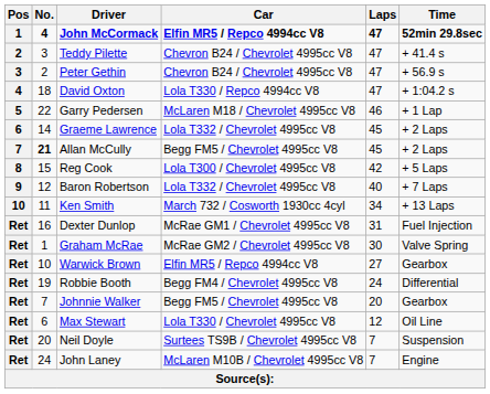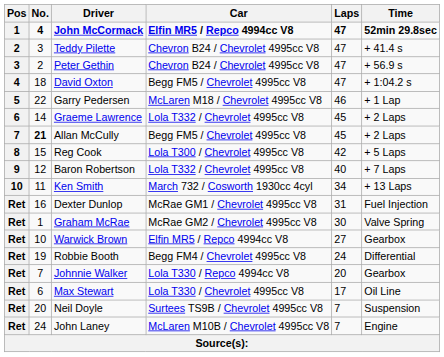 <table class="wikitable" style="font-size: 87%;">
 <tr>
 <th>Pos</th>
 <th>No.</th>
 <th>Driver</th>
 <th>Car</th>
 <th>Laps</th>
 <th>Time</th>
 </tr>
 <tr>
 <th>1</th>
 <td align="center"><strong>4</strong></td>
 <td><strong> <a href='#'>John McCormack</a></strong></td>
 <td><strong><a href='#'>Elfin MR5</a> / <a href='#'>Repco</a> 4994cc V8</strong></td>
 <td><strong>47</strong></td>
 <td><strong>52min 29.8sec</strong></td>
 </tr>
 <tr>
 <th>2</th>
 <td align="center">3</td>
 <td> <a href='#'>Teddy Pilette</a></td>
 <td><a href='#'>Chevron</a> B24 / <a href='#'>Chevrolet</a> 4995cc V8</td>
 <td>47</td>
 <td>+ 41.4 s</td>
 </tr>
 <tr>
 <th>3</th>
 <td align="center">2</td>
 <td> <a href='#'>Peter Gethin</a></td>
 <td><a href='#'>Chevron</a> B24 / <a href='#'>Chevrolet</a> 4995cc V8</td>
 <td>47</td>
 <td>+ 56.9 s</td>
 </tr>
 <tr>
 <th>4</th>
 <td align="center">18</td>
 <td> <a href='#'>David Oxton</a></td>
-<td><a href='#'>Lola T330</a> / <a href='#'>Repco</a> 4994cc V8</td>
+<td>Begg FM5 / <a href='#'>Chevrolet</a> 4995cc V8</td>
 <td>47</td>
 <td>+ 1:04.2 s</td>
 </tr>
 <tr>
 <th>5</th>
 <td align="center">22</td>
 <td> Garry Pedersen</td>
 <td><a href='#'>McLaren</a> M18 / <a href='#'>Chevrolet</a> 4995cc V8</td>
 <td>46</td>
 <td>+ 1 Lap</td>
 </tr>
 <tr>
 <th>6</th>
 <td align="center">14</td>
 <td> <a href='#'>Graeme Lawrence</a></td>
 <td><a href='#'>Lola T332</a> / <a href='#'>Chevrolet</a> 4995cc V8</td>
 <td>45</td>
 <td>+ 2 Laps</td>
 </tr>
 <tr>
 <th>7</th>
 <td align="center"><strong>21</strong></td>
 <td> Allan McCully</td>
 <td>Begg FM5 / <a href='#'>Chevrolet</a> 4995cc V8</td>
 <td>45</td>
 <td>+ 2 Laps</td>
 </tr>
 <tr>
 <th>8</th>
 <td align="center">15</td>
 <td> Reg Cook</td>
 <td><a href='#'>Lola T300</a> / <a href='#'>Chevrolet</a> 4995cc V8</td>
 <td>42</td>
 <td>+ 5 Laps</td>
 </tr>
 <tr>
 <th>9</th>
 <td align="center">12</td>
 <td> Baron Robertson</td>
 <td><a href='#'>Lola T332</a> / <a href='#'>Chevrolet</a> 4995cc V8</td>
 <td>40</td>
 <td>+ 7 Laps</td>
 </tr>
 <tr>
 <th>10</th>
 <td align="center">11</td>
 <td> <a href='#'>Ken Smith</a></td>
 <td><a href='#'>March</a> 732 / <a href='#'>Cosworth</a> 1930cc 4cyl</td>
 <td>34</td>
 <td>+ 13 Laps</td>
 </tr>
 <tr>
 <th>Ret</th>
 <td align="center">16</td>
 <td> Dexter Dunlop</td>
 <td>McRae GM1 / <a href='#'>Chevrolet</a> 4995cc V8</td>
 <td>31</td>
 <td>Fuel Injection</td>
 </tr>
 <tr>
 <th>Ret</th>
 <td align="center">1</td>
 <td> <a href='#'>Graham McRae</a></td>
 <td>McRae GM2 / <a href='#'>Chevrolet</a> 4995cc V8</td>
 <td>30</td>
 <td>Valve Spring</td>
 </tr>
 <tr>
 <th>Ret</th>
 <td align="center">10</td>
 <td> <a href='#'>Warwick Brown</a></td>
 <td><a href='#'>Elfin MR5</a> / <a href='#'>Repco</a> 4994cc V8</td>
 <td>27</td>
 <td>Gearbox</td>
 </tr>
 <tr>
 <th>Ret</th>
 <td align="center">19</td>
 <td> Robbie Booth</td>
 <td>Begg FM4 / <a href='#'>Chevrolet</a> 4995cc V8</td>
 <td>24</td>
 <td>Differential</td>
 </tr>
 <tr>
 <th>Ret</th>
 <td align="center">7</td>
 <td> <a href='#'>Johnnie Walker</a></td>
-<td>Begg FM5 / <a href='#'>Chevrolet</a> 4995cc V8</td>
+<td><a href='#'>Lola T330</a> / <a href='#'>Repco</a> 4994cc V8</td>
 <td>20</td>
 <td>Gearbox</td>
 </tr>
 <tr>
 <th>Ret</th>
 <td align="center">6</td>
 <td> <a href='#'>Max Stewart</a></td>
 <td><a href='#'>Lola T330</a> / <a href='#'>Chevrolet</a> 4995cc V8</td>
-<td>12</td>
+<td>17</td>
 <td>Oil Line</td>
 </tr>
 <tr>
 <th>Ret</th>
 <td align="center">20</td>
 <td> Neil Doyle</td>
 <td><a href='#'>Surtees</a> TS9B / <a href='#'>Chevrolet</a> 4995cc V8</td>
 <td>7</td>
 <td>Suspension</td>
 </tr>
 <tr>
 <th>Ret</th>
 <td align="center">24</td>
 <td> John Laney</td>
 <td><a href='#'>McLaren</a> M10B / <a href='#'>Chevrolet</a> 4995cc V8</td>
 <td>7</td>
 <td>Engine</td>
 </tr>
 <tr>
 <th colspan=7>Source(s):</th>
 </tr>
 </table>
